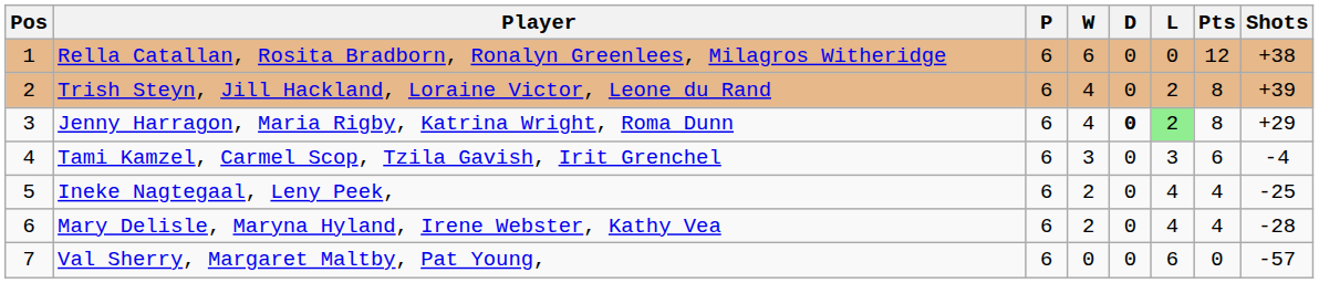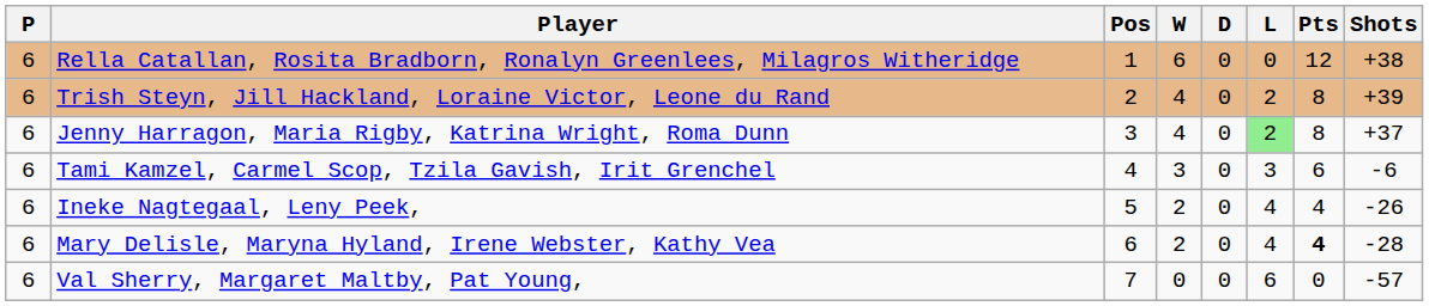 <table class="wikitable" style="font-size: 100%">
 <tr>
+<th width=20>P</th>
+<th width=600>Player</th>
 <th width=20>Pos</th>
-<th width=600>Player</th>
-<th width=20>P</th>
 <th width=20>W</th>
 <th width=20>D</th>
 <th width=20>L</th>
 <th width=20>Pts</th>
 <th width=30>Shots</th>
 </tr>
 <tr align=center style="background: #E6B88A;">
+<td>6</td>
+<td align="left"> <a href='#'>Rella Catallan</a>, <a href='#'>Rosita Bradborn</a>, <a href='#'>Ronalyn Greenlees</a>, <a href='#'>Milagros Witheridge</a></td>
 <td>1</td>
-<td align="left"> <a href='#'>Rella Catallan</a>, <a href='#'>Rosita Bradborn</a>, <a href='#'>Ronalyn Greenlees</a>, <a href='#'>Milagros Witheridge</a></td>
-<td>6</td>
 <td>6</td>
 <td>0</td>
 <td>0</td>
 <td>12</td>
 <td>+38</td>
 </tr>
 <tr align=center style="background: #E6B88A;">
+<td>6</td>
+<td align="left"> <a href='#'>Trish Steyn</a>, <a href='#'>Jill Hackland</a>, <a href='#'>Loraine Victor</a>, <a href='#'>Leone du Rand</a></td>
 <td>2</td>
-<td align="left"> <a href='#'>Trish Steyn</a>, <a href='#'>Jill Hackland</a>, <a href='#'>Loraine Victor</a>, <a href='#'>Leone du Rand</a></td>
-<td>6</td>
 <td>4</td>
 <td>0</td>
 <td>2</td>
 <td>8</td>
 <td>+39</td>
 </tr>
 <tr align=center>
+<td>6</td>
+<td align="left"> <a href='#'>Jenny Harragon</a>, <a href='#'>Maria Rigby</a>, <a href='#'>Katrina Wright</a>, <a href='#'>Roma Dunn</a></td>
 <td>3</td>
-<td align="left"> <a href='#'>Jenny Harragon</a>, <a href='#'>Maria Rigby</a>, <a href='#'>Katrina Wright</a>, <a href='#'>Roma Dunn</a></td>
-<td>6</td>
 <td>4</td>
-<td><strong>0</strong></td>
+<td>0</td>
 <td style="background: lightgreen;">2</td>
 <td>8</td>
-<td>+29</td>
+<td>+37</td>
 </tr>
 <tr align=center>
+<td>6</td>
+<td align="left"> <a href='#'>Tami Kamzel</a>, <a href='#'>Carmel Scop</a>, <a href='#'>Tzila Gavish</a>, <a href='#'>Irit Grenchel</a></td>
 <td>4</td>
-<td align="left"> <a href='#'>Tami Kamzel</a>, <a href='#'>Carmel Scop</a>, <a href='#'>Tzila Gavish</a>, <a href='#'>Irit Grenchel</a></td>
-<td>6</td>
 <td>3</td>
 <td>0</td>
 <td>3</td>
 <td>6</td>
-<td>-4</td>
+<td>-6</td>
 </tr>
 <tr align=center>
+<td>6</td>
+<td align="left"> <a href='#'>Ineke Nagtegaal</a>, <a href='#'>Leny Peek</a>,</td>
 <td>5</td>
-<td align="left"> <a href='#'>Ineke Nagtegaal</a>, <a href='#'>Leny Peek</a>,</td>
-<td>6</td>
 <td>2</td>
 <td>0</td>
 <td>4</td>
 <td>4</td>
-<td>-25</td>
+<td>-26</td>
 </tr>
 <tr align=center>
 <td>6</td>
 <td align="left"> <a href='#'>Mary Delisle</a>, <a href='#'>Maryna Hyland</a>, <a href='#'>Irene Webster</a>, <a href='#'>Kathy Vea</a></td>
 <td>6</td>
 <td>2</td>
 <td>0</td>
 <td>4</td>
-<td>4</td>
+<td><strong>4</strong></td>
 <td>-28</td>
 </tr>
 <tr align=center>
+<td>6</td>
+<td align="left"> <a href='#'>Val Sherry</a>, <a href='#'>Margaret Maltby</a>, <a href='#'>Pat Young</a>,</td>
 <td>7</td>
-<td align="left"> <a href='#'>Val Sherry</a>, <a href='#'>Margaret Maltby</a>, <a href='#'>Pat Young</a>,</td>
-<td>6</td>
 <td>0</td>
 <td>0</td>
 <td>6</td>
 <td>0</td>
 <td>-57</td>
 </tr>
 </table>
